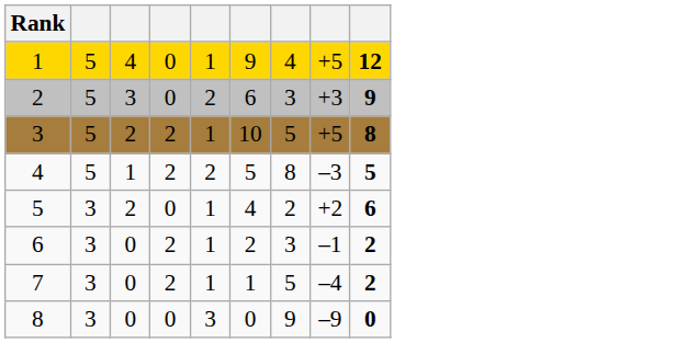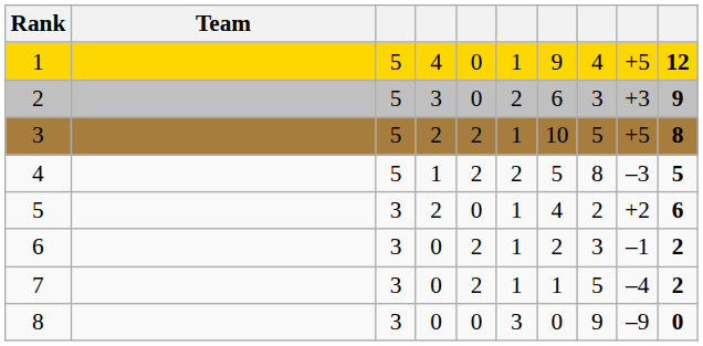 <table class="wikitable" style="text-align:center">
 <tr>
 <th width=20>Rank</th>
+<th width=200>Team</th>
 <th width="20"></th>
 <th width="20"></th>
 <th width="20"></th>
 <th width="20"></th>
 <th width="20"></th>
 <th width="20"></th>
 <th width="20"></th>
 <th width="20"></th>
 </tr>
 <tr bgcolor="gold">
 <td>1</td>
+<td style="text-align:left;"></td>
 <td>5</td>
 <td>4</td>
 <td>0</td>
 <td>1</td>
 <td>9</td>
 <td>4</td>
 <td>+5</td>
 <td><strong>12</strong></td>
 </tr>
 <tr bgcolor="silver">
 <td>2</td>
+<td style="text-align:left;"></td>
 <td>5</td>
 <td>3</td>
 <td>0</td>
 <td>2</td>
 <td>6</td>
 <td>3</td>
 <td>+3</td>
 <td><strong>9</strong></td>
 </tr>
 <tr bgcolor="a67d3d">
 <td>3</td>
+<td style="text-align:left;"></td>
 <td>5</td>
 <td>2</td>
 <td>2</td>
 <td>1</td>
 <td>10</td>
 <td>5</td>
 <td>+5</td>
 <td><strong>8</strong></td>
 </tr>
 <tr>
 <td>4</td>
+<td style="text-align:left;"></td>
 <td>5</td>
 <td>1</td>
 <td>2</td>
 <td>2</td>
 <td>5</td>
 <td>8</td>
 <td>–3</td>
 <td><strong>5</strong></td>
 </tr>
 <tr>
 <td>5</td>
+<td style="text-align:left;"></td>
 <td>3</td>
 <td>2</td>
 <td>0</td>
 <td>1</td>
 <td>4</td>
 <td>2</td>
 <td>+2</td>
 <td><strong>6</strong></td>
 </tr>
 <tr>
 <td>6</td>
+<td style="text-align:left;"></td>
 <td>3</td>
 <td>0</td>
 <td>2</td>
 <td>1</td>
 <td>2</td>
 <td>3</td>
 <td>–1</td>
 <td><strong>2</strong></td>
 </tr>
 <tr>
 <td>7</td>
+<td style="text-align:left;"></td>
 <td>3</td>
 <td>0</td>
 <td>2</td>
 <td>1</td>
 <td>1</td>
 <td>5</td>
 <td>–4</td>
 <td><strong>2</strong></td>
 </tr>
 <tr>
 <td>8</td>
+<td style="text-align:left;"></td>
 <td>3</td>
 <td>0</td>
 <td>0</td>
 <td>3</td>
 <td>0</td>
 <td>9</td>
 <td>–9</td>
 <td><strong>0</strong></td>
 </tr>
 </table>
